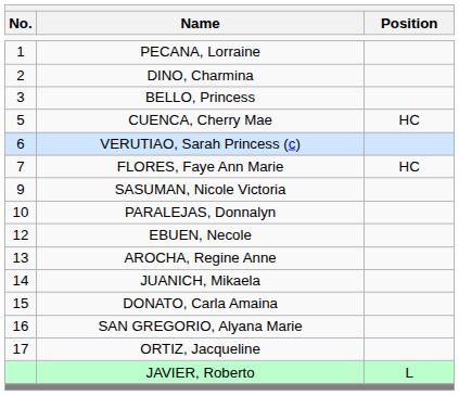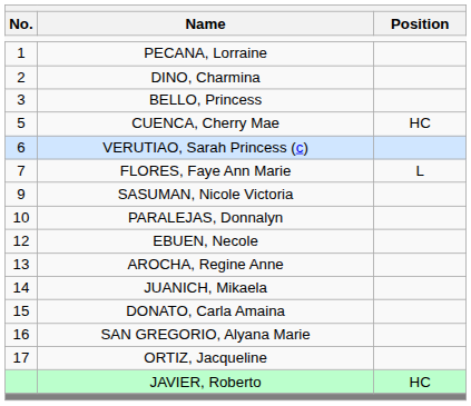 <table class='wikitable mw-collapsible mw-collapsed' style="text-align: center; width: 500px; border: none">
 <tr>
 <th style='text-align: left;' colspan=3></th>
 </tr>
 <tr>
 <th style='width: 7%;'>No.</th>
 <th>Name</th>
 <th style='width: 20%;'>Position</th>
 </tr>
 <tr>
 <td style='border: none;'></td>
 </tr>
 <tr>
 <td>1</td>
 <td>PECANA, Lorraine</td>
 <td></td>
 </tr>
 <tr>
 <td>2</td>
 <td>DINO, Charmina</td>
 <td></td>
 </tr>
 <tr>
 <td>3</td>
 <td>BELLO, Princess</td>
 <td></td>
 </tr>
 <tr>
 <td>5</td>
 <td>CUENCA, Cherry Mae</td>
 <td>HC</td>
 </tr>
 <tr bgcolor=#D0E6FF>
 <td>6</td>
 <td>VERUTIAO, Sarah Princess (<a href='#'>c</a>)</td>
 <td></td>
 </tr>
 <tr>
 <td>7</td>
 <td>FLORES, Faye Ann Marie</td>
-<td>HC</td>
+<td>L</td>
 </tr>
 <tr>
 <td>9</td>
 <td>SASUMAN, Nicole Victoria</td>
 <td></td>
 </tr>
 <tr>
 <td>10</td>
 <td>PARALEJAS, Donnalyn</td>
 <td></td>
 </tr>
 <tr>
 <td>12</td>
 <td>EBUEN, Necole</td>
 <td></td>
 </tr>
 <tr>
 <td>13</td>
 <td>AROCHA, Regine Anne</td>
 <td></td>
 </tr>
 <tr>
 <td>14</td>
 <td>JUANICH, Mikaela</td>
 <td></td>
 </tr>
 <tr>
 <td>15</td>
 <td>DONATO, Carla Amaina</td>
 <td></td>
 </tr>
 <tr>
 <td>16</td>
 <td>SAN GREGORIO, Alyana Marie</td>
 <td></td>
 </tr>
 <tr>
 <td>17</td>
 <td>ORTIZ, Jacqueline</td>
 <td></td>
 </tr>
 <tr bgcolor=#BBFFCC>
 <td></td>
 <td>JAVIER, Roberto</td>
-<td>L</td>
+<td>HC</td>
 </tr>
 <tr>
 <th style='background: grey;' colspan=3></th>
 </tr>
 </table>
